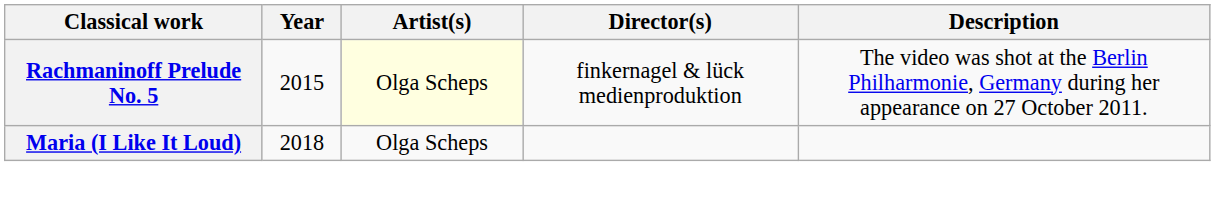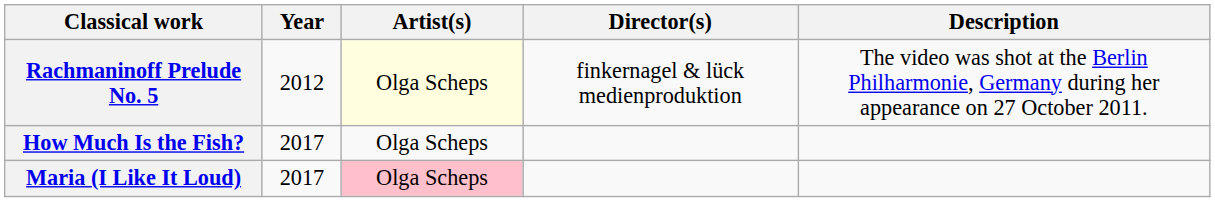 <table class="wikitable sortable plainrowheaders" style="text-align:center;">
 <tr>
 <th scope="col" style="width:20em;">Classical work</th>
 <th scope="col" style="width:5em;">Year</th>
 <th scope="col" style="width:15em;">Artist(s)</th>
 <th scope="col" style="width:20em;">Director(s)</th>
 <th scope="col" class="unsortable" style="width: 40em;">Description</th>
 </tr>
 <tr>
 <th scope="row"><a href='#'>Rachmaninoff Prelude No. 5</a></th>
-<td style="text-align:center;">2015</td>
+<td style="text-align:center;">2012</td>
 <td style="background: lightyellow;">Olga Scheps</td>
 <td>finkernagel & lück medienproduktion</td>
 <td>The video was shot at the <a href='#'>Berlin Philharmonie</a>, <a href='#'>Germany</a> during her appearance on 27 October 2011.</td>
 </tr>
 <tr>
-<th scope="row"><a href='#'>Maria (I Like It Loud)</a></th>
-<td style="text-align:center;">2018</td>
+<th scope="row"><a href='#'>How Much Is the Fish?</a></th>
+<td style="text-align:center;">2017</td>
 <td>Olga Scheps</td>
 <td></td>
 <td></td>
 </tr>
+<tr>
+<th scope="row"><a href='#'>Maria (I Like It Loud)</a></th>
+<td style="text-align:center;">2017</td>
+<td style="background: pink;">Olga Scheps</td>
+<td></td>
+<td></td>
+</tr>
 </table>
